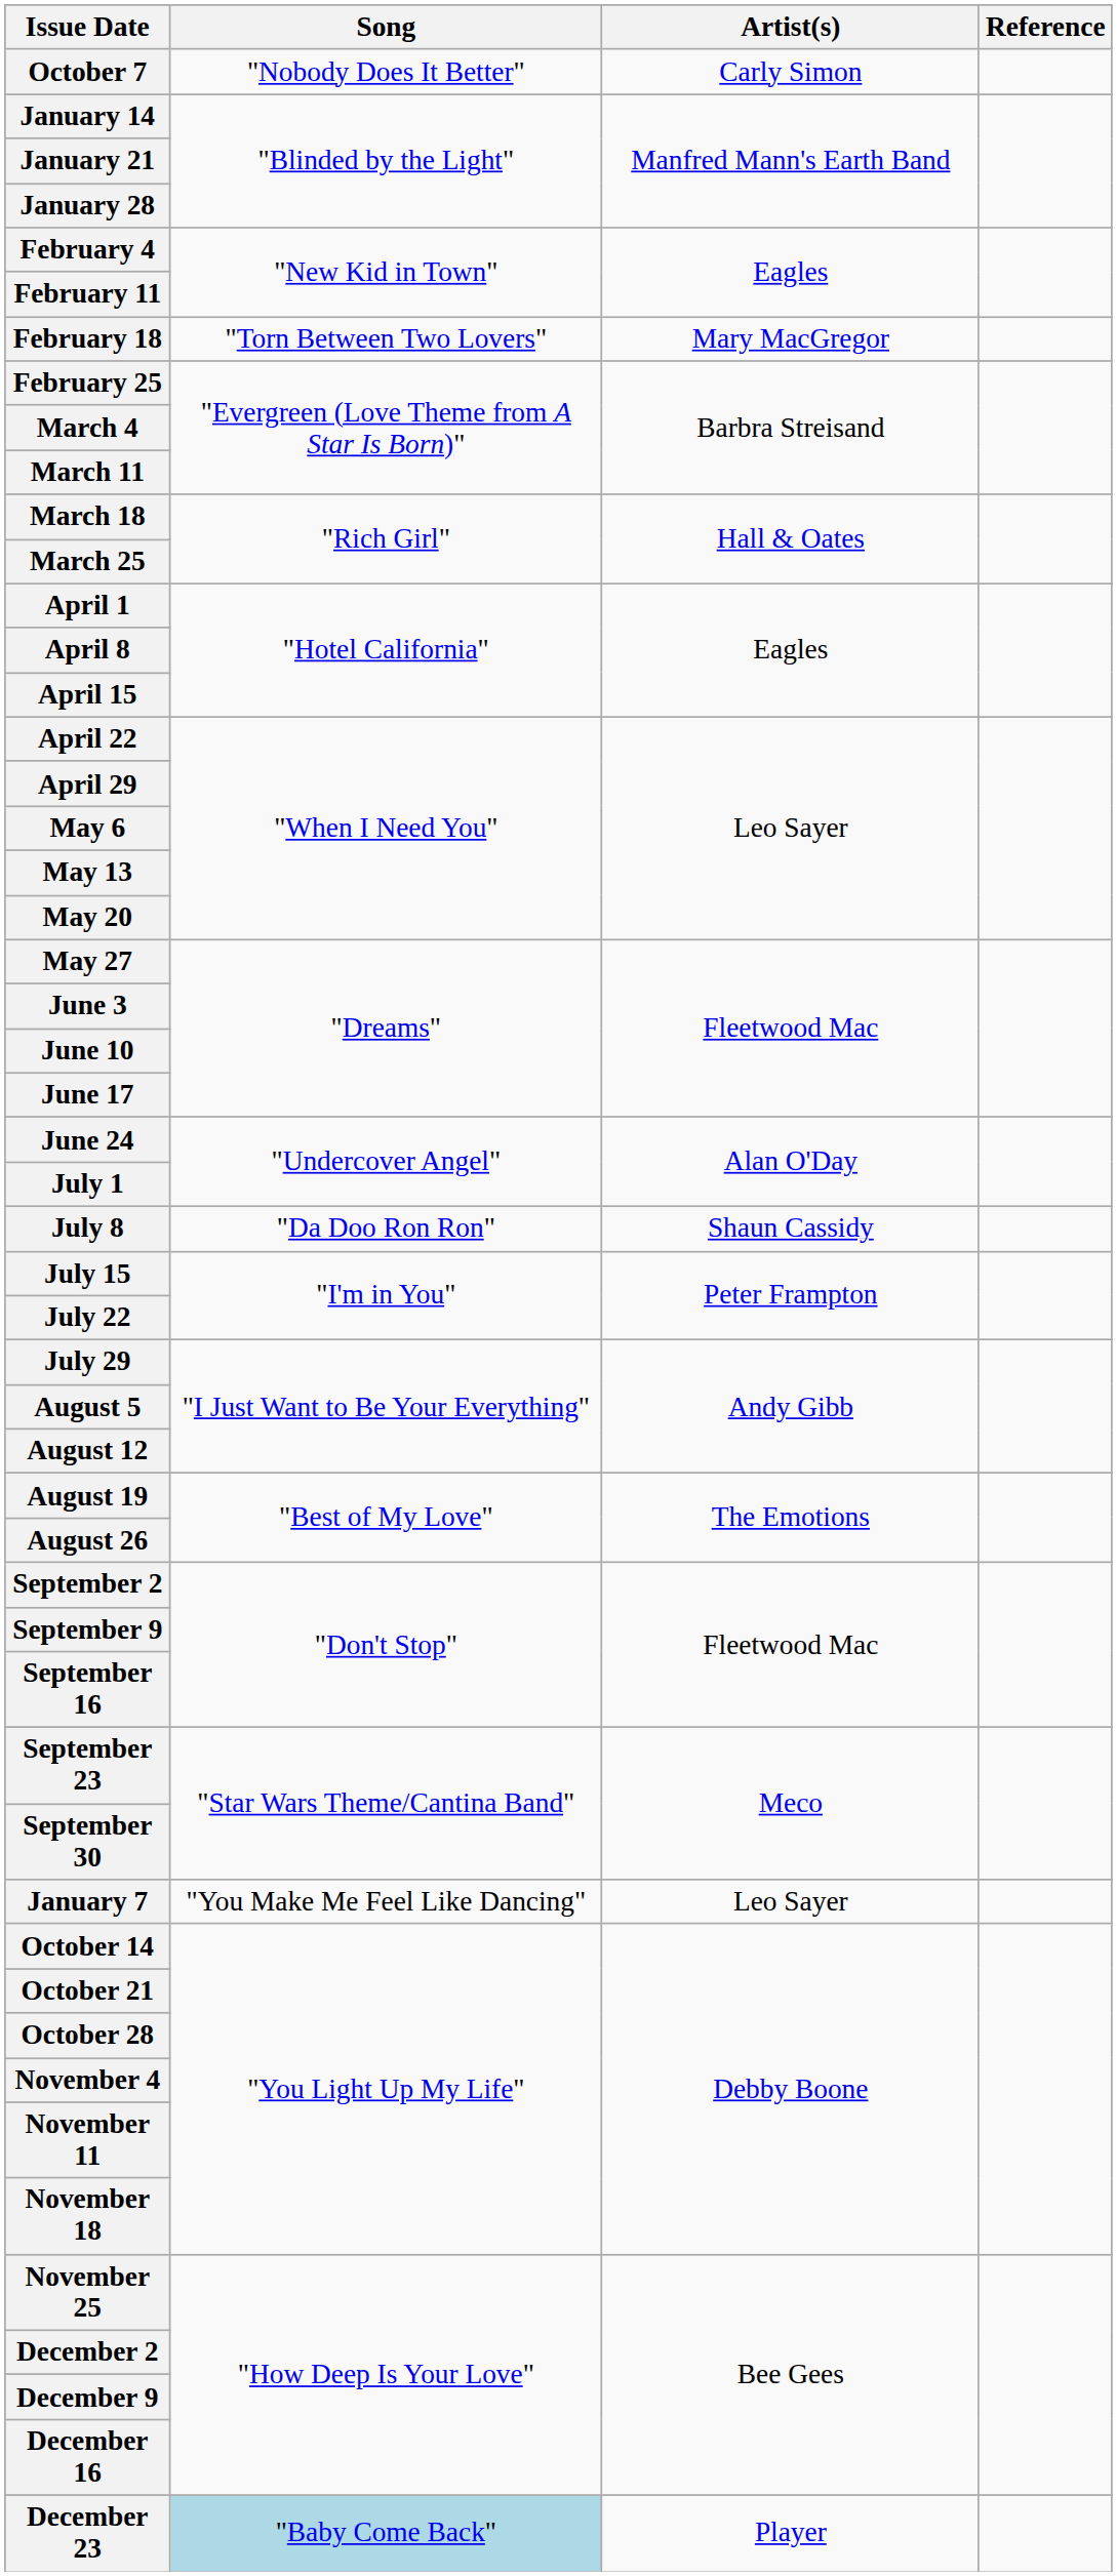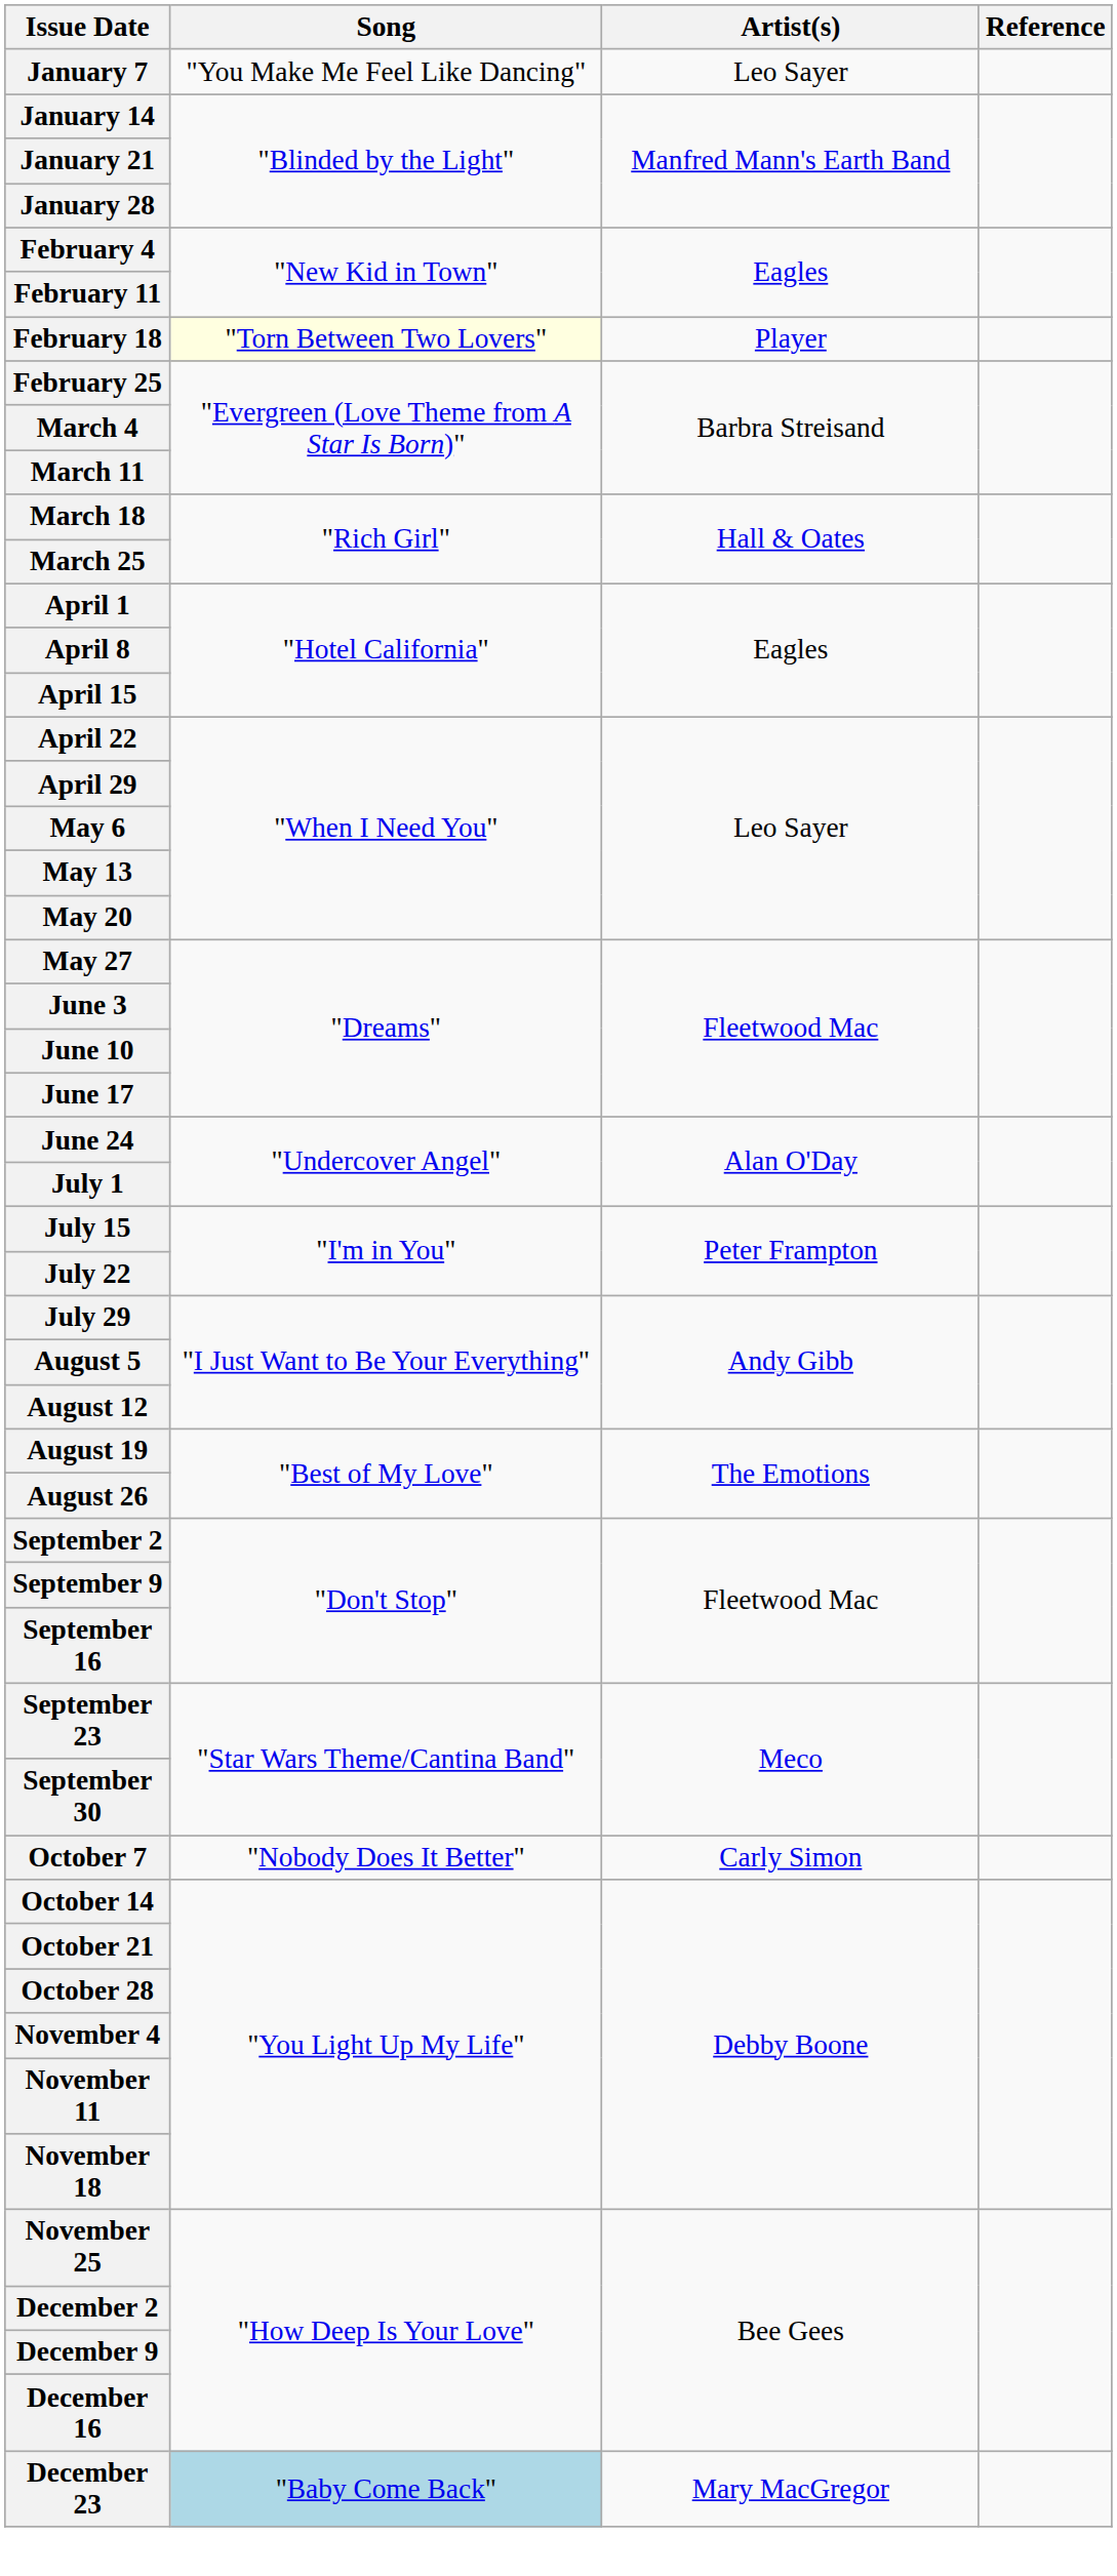 <table class="wikitable plainrowheaders" style="text-align: center" width="50%">
 <tr>
 <th width=15%>Issue Date</th>
 <th width=40%>Song</th>
 <th width=35%>Artist(s)</th>
 <th width=10%>Reference</th>
 </tr>
 <tr>
-<th scope="row">October 7</th>
-<td>"<a href='#'>Nobody Does It Better</a>"</td>
-<td><a href='#'>Carly Simon</a></td>
+<th scope="row">January 7</th>
+<td>"You Make Me Feel Like Dancing"</td>
+<td>Leo Sayer</td>
 <td></td>
 </tr>
 <tr>
 <th scope="row">January 14</th>
 <td rowspan="3">"<a href='#'>Blinded by the Light</a>"</td>
 <td rowspan="3"><a href='#'>Manfred Mann's Earth Band</a></td>
 <td rowspan="3"></td>
 </tr>
 <tr>
 <th scope="row">January 21</th>
 </tr>
 <tr>
 <th scope="row">January 28</th>
 </tr>
 <tr>
 <th scope="row">February 4</th>
 <td rowspan="2">"<a href='#'>New Kid in Town</a>"</td>
 <td rowspan="2"><a href='#'>Eagles</a></td>
 <td rowspan="2"></td>
 </tr>
 <tr>
 <th scope="row">February 11</th>
 </tr>
 <tr>
 <th scope="row">February 18</th>
-<td>"<a href='#'>Torn Between Two Lovers</a>"</td>
-<td><a href='#'>Mary MacGregor</a></td>
+<td style="background: lightyellow;">"<a href='#'>Torn Between Two Lovers</a>"</td>
+<td><a href='#'>Player</a></td>
 <td></td>
 </tr>
 <tr>
 <th scope="row">February 25</th>
 <td rowspan="3">"<a href='#'>Evergreen (Love Theme from <em>A Star Is Born</em>)</a>"</td>
 <td rowspan="3">Barbra Streisand</td>
 <td rowspan="3"></td>
 </tr>
 <tr>
 <th scope="row">March 4</th>
 </tr>
 <tr>
 <th scope="row">March 11</th>
 </tr>
 <tr>
 <th scope="row">March 18</th>
 <td rowspan="2">"<a href='#'>Rich Girl</a>"</td>
 <td rowspan="2"><a href='#'>Hall & Oates</a></td>
 <td rowspan="2"></td>
 </tr>
 <tr>
 <th scope="row">March 25</th>
 </tr>
 <tr>
 <th scope="row">April 1</th>
 <td rowspan="3">"<a href='#'>Hotel California</a>"</td>
 <td rowspan="3">Eagles</td>
 <td rowspan="3"></td>
 </tr>
 <tr>
 <th scope="row">April 8</th>
 </tr>
 <tr>
 <th scope="row">April 15</th>
 </tr>
 <tr>
 <th scope="row">April 22</th>
 <td rowspan="5">"<a href='#'>When I Need You</a>"</td>
 <td rowspan="5">Leo Sayer</td>
 <td rowspan="5"></td>
 </tr>
 <tr>
 <th scope="row">April 29</th>
 </tr>
 <tr>
 <th scope="row">May 6</th>
 </tr>
 <tr>
 <th scope="row">May 13</th>
 </tr>
 <tr>
 <th scope="row">May 20</th>
 </tr>
 <tr>
 <th scope="row">May 27</th>
 <td rowspan="4">"<a href='#'>Dreams</a>"</td>
 <td rowspan="4"><a href='#'>Fleetwood Mac</a></td>
 <td rowspan="4"></td>
 </tr>
 <tr>
 <th scope="row">June 3</th>
 </tr>
 <tr>
 <th scope="row">June 10</th>
 </tr>
 <tr>
 <th scope="row">June 17</th>
 </tr>
 <tr>
 <th scope="row">June 24</th>
 <td rowspan="2">"<a href='#'>Undercover Angel</a>"</td>
 <td rowspan="2"><a href='#'>Alan O'Day</a></td>
 <td rowspan="2"></td>
 </tr>
 <tr>
 <th scope="row">July 1</th>
 </tr>
 <tr>
-<th scope="row">July 8</th>
-<td>"<a href='#'>Da Doo Ron Ron</a>"</td>
-<td><a href='#'>Shaun Cassidy</a></td>
-<td></td>
-</tr>
-<tr>
 <th scope="row">July 15</th>
 <td rowspan="2">"<a href='#'>I'm in You</a>"</td>
 <td rowspan="2"><a href='#'>Peter Frampton</a></td>
 <td rowspan="2"></td>
 </tr>
 <tr>
 <th scope="row">July 22</th>
 </tr>
 <tr>
 <th scope="row">July 29</th>
 <td rowspan="3">"<a href='#'>I Just Want to Be Your Everything</a>"</td>
 <td rowspan="3"><a href='#'>Andy Gibb</a></td>
 <td rowspan="3"></td>
 </tr>
 <tr>
 <th scope="row">August 5</th>
 </tr>
 <tr>
 <th scope="row">August 12</th>
 </tr>
 <tr>
 <th scope="row">August 19</th>
 <td rowspan="2">"<a href='#'>Best of My Love</a>"</td>
 <td rowspan="2"><a href='#'>The Emotions</a></td>
 <td rowspan="2"></td>
 </tr>
 <tr>
 <th scope="row">August 26</th>
 </tr>
 <tr>
 <th scope="row">September 2</th>
 <td rowspan="3">"<a href='#'>Don't Stop</a>"</td>
 <td rowspan="3">Fleetwood Mac</td>
 <td rowspan="3"></td>
 </tr>
 <tr>
 <th scope="row">September 9</th>
 </tr>
 <tr>
 <th scope="row">September 16</th>
 </tr>
 <tr>
 <th scope="row">September 23</th>
 <td rowspan="2">"<a href='#'>Star Wars Theme/Cantina Band</a>"</td>
 <td rowspan="2"><a href='#'>Meco</a></td>
 <td rowspan="2"></td>
 </tr>
 <tr>
 <th scope="row">September 30</th>
 </tr>
 <tr>
-<th scope="row">January 7</th>
-<td>"You Make Me Feel Like Dancing"</td>
-<td>Leo Sayer</td>
+<th scope="row">October 7</th>
+<td>"<a href='#'>Nobody Does It Better</a>"</td>
+<td><a href='#'>Carly Simon</a></td>
 <td></td>
 </tr>
 <tr>
 <th scope="row">October 14</th>
 <td rowspan="6">"<a href='#'>You Light Up My Life</a>"</td>
 <td rowspan="6"><a href='#'>Debby Boone</a></td>
 <td rowspan="6"></td>
 </tr>
 <tr>
 <th scope="row">October 21</th>
 </tr>
 <tr>
 <th scope="row">October 28</th>
 </tr>
 <tr>
 <th scope="row">November 4</th>
 </tr>
 <tr>
 <th scope="row">November 11</th>
 </tr>
 <tr>
 <th scope="row">November 18</th>
 </tr>
 <tr>
 <th scope="row">November 25</th>
 <td rowspan="4">"<a href='#'>How Deep Is Your Love</a>"</td>
 <td rowspan="4">Bee Gees</td>
 <td rowspan="4"></td>
 </tr>
 <tr>
 <th scope="row">December 2</th>
 </tr>
 <tr>
 <th scope="row">December 9</th>
 </tr>
 <tr>
 <th scope="row">December 16</th>
 </tr>
 <tr>
 <th scope="row">December 23</th>
 <td style="background: lightblue;">"<a href='#'>Baby Come Back</a>"</td>
-<td><a href='#'>Player</a></td>
+<td><a href='#'>Mary MacGregor</a></td>
 <td></td>
 </tr>
 </table>
